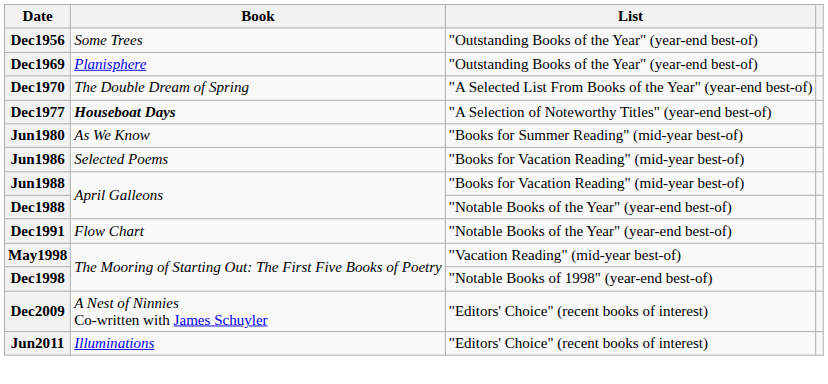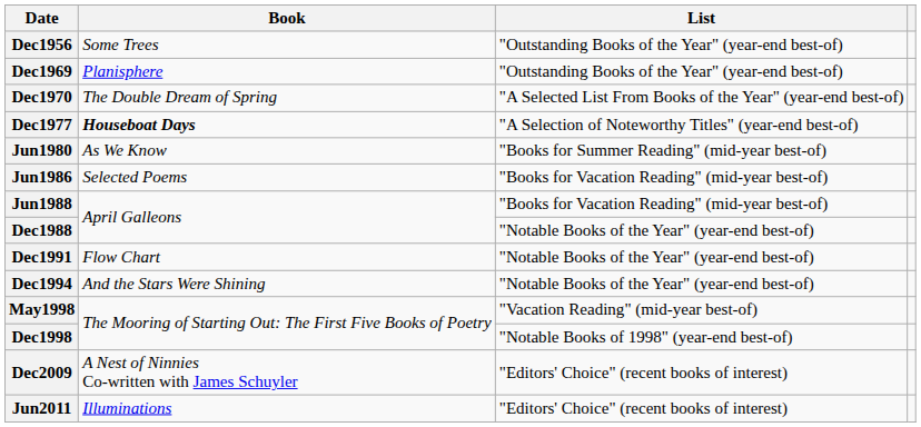 <table class="wikitable plainrowheaders" style="table-layout: fixed; margin-right: 0;">
 <tr>
 <th scope="col">Date</th>
 <th scope="col">Book</th>
 <th scope="col">List</th>
 <th scope="col"></th>
 </tr>
 <tr>
 <th scope="row">Dec1956</th>
 <td><em>Some Trees</em></td>
 <td>"Outstanding Books of the Year" (year-end best-of)</td>
 <td style="text-align:center;"></td>
 </tr>
 <tr>
 <th scope="row">Dec1969</th>
 <td><em><a href='#'>Planisphere</a></em></td>
 <td>"Outstanding Books of the Year" (year-end best-of)</td>
 <td style="text-align:center;"></td>
 </tr>
 <tr>
 <th scope="row">Dec1970</th>
 <td><em>The Double Dream of Spring</em></td>
 <td>"A Selected List From Books of the Year" (year-end best-of)</td>
 <td style="text-align:center;"></td>
 </tr>
 <tr>
 <th scope="row">Dec1977</th>
 <td><strong><em>Houseboat Days</em></strong></td>
 <td>"A Selection of Noteworthy Titles" (year-end best-of)</td>
 <td style="text-align:center;"></td>
 </tr>
 <tr>
 <th scope="row">Jun1980</th>
 <td><em>As We Know</em></td>
 <td>"Books for Summer Reading" (mid-year best-of)</td>
 <td style="text-align:center;"></td>
 </tr>
 <tr>
 <th scope="row">Jun1986</th>
 <td><em>Selected Poems</em></td>
 <td>"Books for Vacation Reading" (mid-year best-of)</td>
 <td style="text-align:center;"></td>
 </tr>
 <tr>
 <th scope="row">Jun1988</th>
 <td rowspan="2"><em>April Galleons</em></td>
 <td>"Books for Vacation Reading" (mid-year best-of)</td>
 <td style="text-align:center;"></td>
 </tr>
 <tr>
 <th scope="row">Dec1988</th>
 <td>"Notable Books of the Year" (year-end best-of)</td>
 <td style="text-align:center;"></td>
 </tr>
 <tr>
 <th scope="row">Dec1991</th>
 <td><em>Flow Chart</em></td>
 <td>"Notable Books of the Year" (year-end best-of)</td>
 <td style="text-align:center;"></td>
 </tr>
 <tr>
+<th scope="row">Dec1994</th>
+<td><em>And the Stars Were Shining</em></td>
+<td>"Notable Books of the Year" (year-end best-of)</td>
+<td style="text-align:center;"></td>
+</tr>
+<tr>
 <th scope="row">May1998</th>
 <td rowspan="2"><em>The Mooring of Starting Out: The First Five Books of Poetry</em></td>
 <td>"Vacation Reading" (mid-year best-of)</td>
 <td style="text-align:center;"></td>
 </tr>
 <tr>
 <th scope="row">Dec1998</th>
 <td>"Notable Books of 1998" (year-end best-of)</td>
 <td style="text-align:center;"></td>
 </tr>
 <tr>
 <th scope="row">Dec2009</th>
 <td><em>A Nest of Ninnies</em><br>Co-written with <a href='#'>James Schuyler</a></td>
 <td>"Editors' Choice" (recent books of interest)</td>
 <td style="text-align:center;"></td>
 </tr>
 <tr>
 <th scope="row">Jun2011</th>
 <td><em><a href='#'>Illuminations</a></em></td>
 <td>"Editors' Choice" (recent books of interest)</td>
 <td style="text-align:center;"></td>
 </tr>
 </table>
